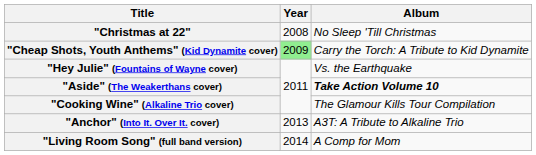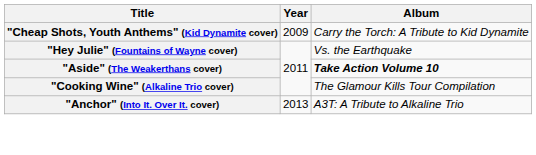 <table class="wikitable plainrowheaders" style="text-align:center;">
 <tr>
 <th scope=col>Title</th>
 <th scope=col>Year</th>
 <th scope=col>Album</th>
 </tr>
 <tr>
-<th scope="row">"Christmas at 22"</th>
-<td>2008</td>
-<td style="text-align:left;"><em>No Sleep 'Till Christmas </em></td>
-</tr>
-<tr>
 <th scope="row">"Cheap Shots, Youth Anthems" <small>(<a href='#'>Kid Dynamite</a> cover)</small></th>
-<td style="background: lightgreen;">2009</td>
+<td>2009</td>
 <td style="text-align:left;"><em>Carry the Torch: A Tribute to Kid Dynamite</em></td>
 </tr>
 <tr>
 <th scope="row">"Hey Julie" <small>(<a href='#'>Fountains of Wayne</a> cover)</small></th>
 <td rowspan=3>2011</td>
 <td style="text-align:left;"><em>Vs. the Earthquake</em></td>
 </tr>
 <tr>
 <th scope="row">"Aside" <small>(<a href='#'>The Weakerthans</a> cover)</small></th>
 <td style="text-align:left;"><strong><em>Take Action Volume 10</em></strong></td>
 </tr>
 <tr>
 <th scope="row">"Cooking Wine" <small>(<a href='#'>Alkaline Trio</a> cover)</small></th>
 <td style="text-align:left;"><em>The Glamour Kills Tour Compilation</em></td>
 </tr>
 <tr>
 <th scope="row">"Anchor" <small>(<a href='#'>Into It. Over It.</a> cover)</small></th>
 <td>2013</td>
 <td style="text-align:left;"><em>A3T: A Tribute to Alkaline Trio</em></td>
 </tr>
-<tr>
-<th scope="row">"Living Room Song" <small>(full band version)</small></th>
-<td>2014</td>
-<td style="text-align:left;"><em>A Comp for Mom</em></td>
-</tr>
 </table>
